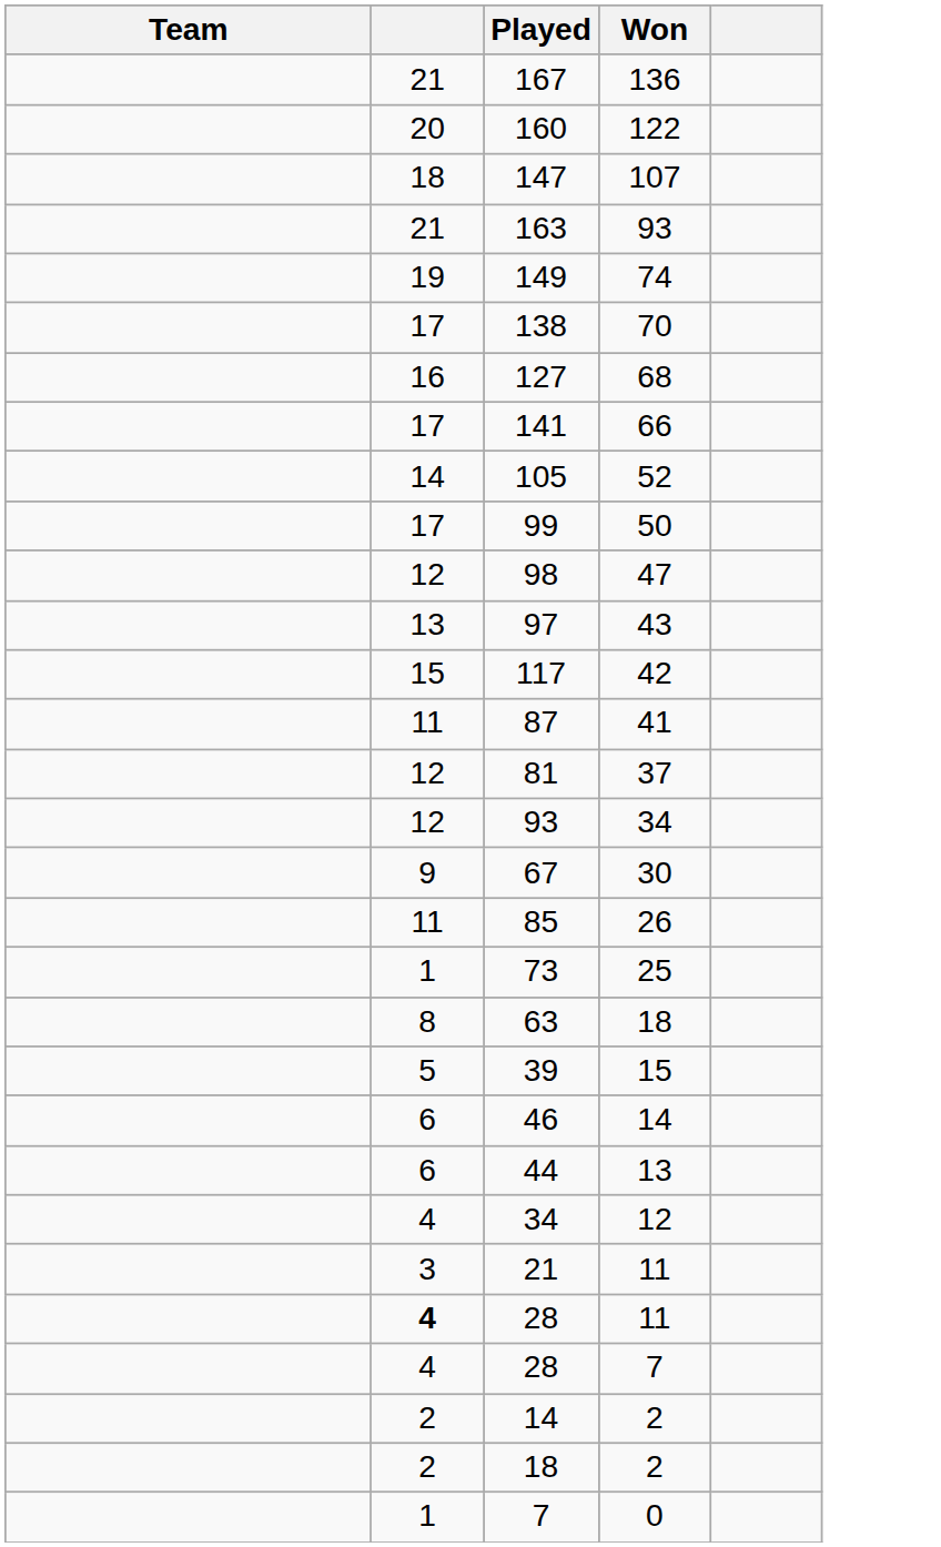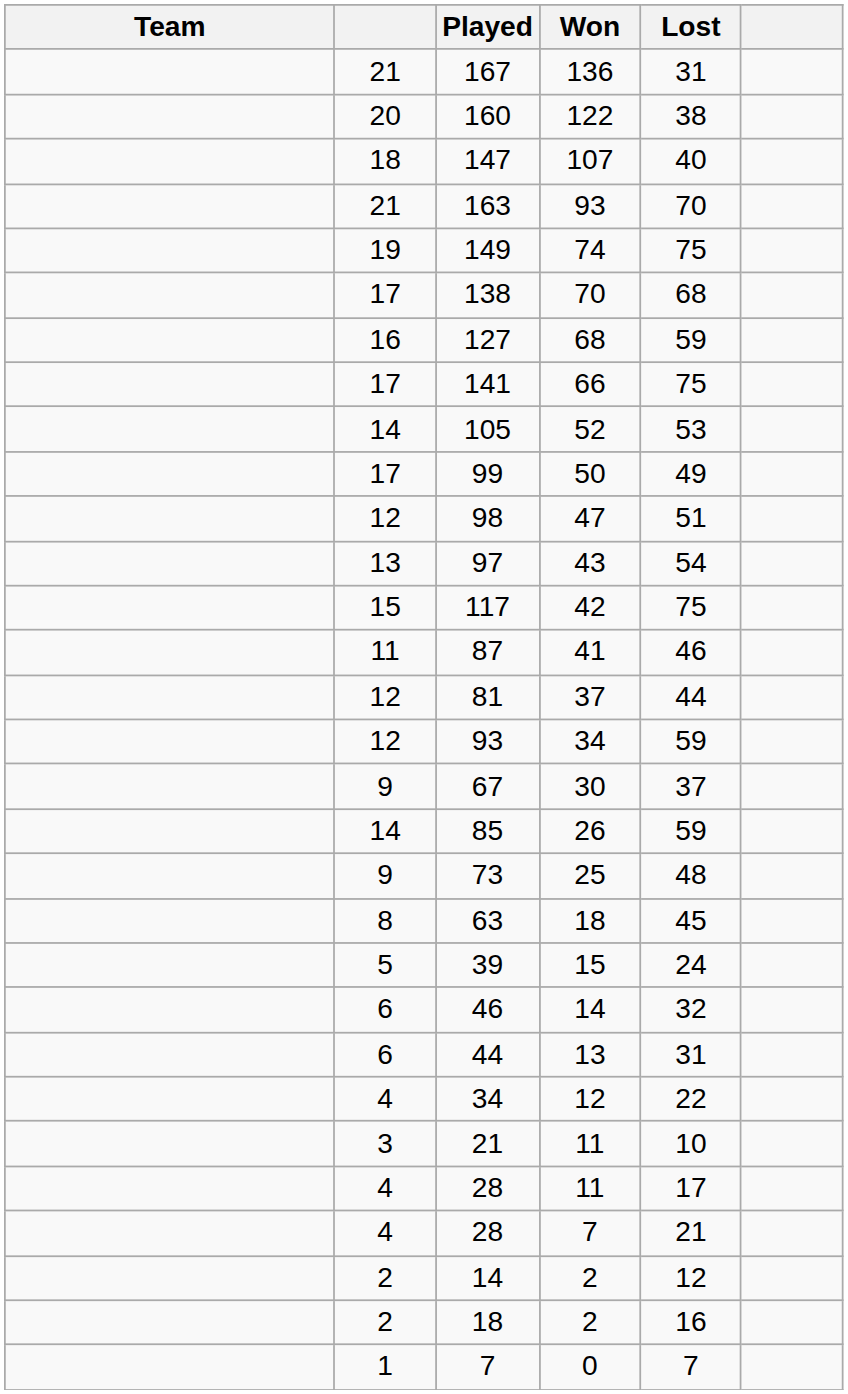 <table class="wikitable sortable" style="text-align: center">
 <tr>
 <th scope="col" style="width: 180px;">Team</th>
 <th scope="col" style="width: 50px;"></th>
 <th scope="col" style="width: 50px;">Played</th>
 <th scope="col" style="width: 50px;">Won</th>
+<th scope="col" style="width: 50px;">Lost</th>
 <th scope="col" style="width: 50px;"></th>
 </tr>
 <tr>
 <td align=left><strong></strong></td>
 <td>21</td>
 <td>167</td>
 <td>136</td>
+<td>31</td>
 <td></td>
 </tr>
 <tr>
 <td align=left><strong></strong></td>
 <td>20</td>
 <td>160</td>
 <td>122</td>
+<td>38</td>
 <td></td>
 </tr>
 <tr>
 <td align=left></td>
 <td>18</td>
 <td>147</td>
 <td>107</td>
+<td>40</td>
 <td></td>
 </tr>
 <tr>
 <td align=left><strong></strong></td>
 <td>21</td>
 <td>163</td>
 <td>93</td>
+<td>70</td>
 <td></td>
 </tr>
 <tr>
 <td align=left><strong></strong></td>
 <td>19</td>
 <td>149</td>
 <td>74</td>
+<td>75</td>
 <td></td>
 </tr>
 <tr>
 <td align=left><strong></strong></td>
 <td>17</td>
 <td>138</td>
 <td>70</td>
+<td>68</td>
 <td></td>
 </tr>
 <tr>
 <td align=left></td>
 <td>16</td>
 <td>127</td>
 <td>68</td>
+<td>59</td>
 <td></td>
 </tr>
 <tr>
 <td align=left><strong></strong></td>
 <td>17</td>
 <td>141</td>
 <td>66</td>
+<td>75</td>
 <td></td>
 </tr>
 <tr>
 <td align="left"></td>
 <td>14</td>
 <td>105</td>
 <td>52</td>
+<td>53</td>
 <td></td>
 </tr>
 <tr>
 <td align=left><strong></strong></td>
 <td>17</td>
 <td>99</td>
 <td>50</td>
+<td>49</td>
 <td></td>
 </tr>
 <tr>
 <td align=left></td>
 <td>12</td>
 <td>98</td>
 <td>47</td>
+<td>51</td>
 <td></td>
 </tr>
 <tr>
 <td align="left"><strong></strong></td>
 <td>13</td>
 <td>97</td>
 <td>43</td>
+<td>54</td>
 <td></td>
 </tr>
 <tr>
 <td align="left"><strong></strong></td>
 <td>15</td>
 <td>117</td>
 <td>42</td>
+<td>75</td>
 <td></td>
 </tr>
 <tr>
 <td align="left"><strong></strong></td>
 <td>11</td>
 <td>87</td>
 <td>41</td>
+<td>46</td>
 <td></td>
 </tr>
 <tr>
 <td align=left></td>
 <td>12</td>
 <td>81</td>
 <td>37</td>
+<td>44</td>
 <td></td>
 </tr>
 <tr>
 <td align="left"><strong></strong></td>
 <td>12</td>
 <td>93</td>
 <td>34</td>
+<td>59</td>
 <td></td>
 </tr>
 <tr>
 <td align="left"><strong></strong></td>
 <td>9</td>
 <td>67</td>
 <td>30</td>
+<td>37</td>
 <td></td>
 </tr>
 <tr>
 <td align="left"><strong></strong></td>
-<td>11</td>
+<td>14</td>
 <td>85</td>
 <td>26</td>
+<td>59</td>
 <td></td>
 </tr>
 <tr>
 <td align="left"></td>
-<td>1</td>
+<td>9</td>
 <td>73</td>
 <td>25</td>
+<td>48</td>
 <td></td>
 </tr>
 <tr>
 <td align=left></td>
 <td>8</td>
 <td>63</td>
 <td>18</td>
+<td>45</td>
 <td></td>
 </tr>
 <tr>
 <td align=left></td>
 <td>5</td>
 <td>39</td>
 <td>15</td>
+<td>24</td>
 <td></td>
 </tr>
 <tr>
 <td align=left></td>
 <td>6</td>
 <td>46</td>
 <td>14</td>
+<td>32</td>
 <td></td>
 </tr>
 <tr>
 <td align=left></td>
 <td>6</td>
 <td>44</td>
 <td>13</td>
+<td>31</td>
 <td></td>
 </tr>
 <tr>
 <td align=left></td>
 <td>4</td>
 <td>34</td>
 <td>12</td>
+<td>22</td>
 <td></td>
 </tr>
 <tr>
 <td align=left><strong></strong></td>
 <td>3</td>
 <td>21</td>
 <td>11</td>
+<td>10</td>
 <td></td>
 </tr>
 <tr>
 <td align=left><strong></strong></td>
-<td><strong>4</strong></td>
+<td>4</td>
 <td>28</td>
 <td>11</td>
+<td>17</td>
 <td></td>
 </tr>
 <tr>
 <td align=left><strong></strong></td>
 <td>4</td>
 <td>28</td>
 <td>7</td>
+<td>21</td>
 <td></td>
 </tr>
 <tr>
 <td align=left></td>
 <td>2</td>
 <td>14</td>
 <td>2</td>
+<td>12</td>
 <td></td>
 </tr>
 <tr>
 <td align=left></td>
 <td>2</td>
 <td>18</td>
 <td>2</td>
+<td>16</td>
 <td></td>
 </tr>
 <tr>
 <td align=left></td>
 <td>1</td>
 <td>7</td>
 <td>0</td>
+<td>7</td>
 <td></td>
 </tr>
 </table>
